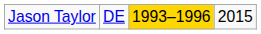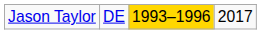 <table class="wikitable" style="text-align:center">
 <tr>
 </tr>
 <tr>
 <td><a href='#'>Jason Taylor</a></td>
 <td><a href='#'>DE</a></td>
 <td style="background: gold;">1993–1996</td>
-<td>2015</td>
+<td>2017</td>
 </tr>
 </table>
